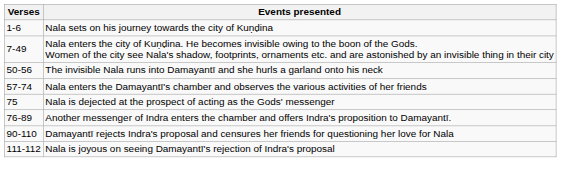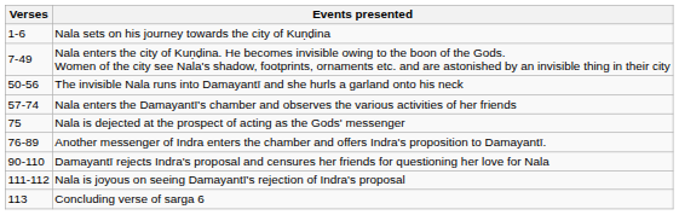 <table class="wikitable">
 <tr>
 <th>Verses</th>
 <th>Events presented</th>
 </tr>
 <tr>
 <td>1-6</td>
 <td>Nala sets on his journey towards the city of Kuṇḍina</td>
 </tr>
 <tr>
 <td>7-49</td>
 <td>Nala enters the city of Kuṇḍina. He becomes invisible owing to the boon of the Gods. <br>Women of the city see Nala's shadow, footprints, ornaments etc. and are astonished by an invisible thing in their city</td>
 </tr>
 <tr>
 <td>50-56</td>
 <td>The invisible Nala runs into Damayantī and she hurls a garland onto his neck</td>
 </tr>
 <tr>
 <td>57-74</td>
 <td>Nala enters the Damayantī's chamber and observes the various activities of her friends</td>
 </tr>
 <tr>
 <td>75</td>
 <td>Nala is dejected at the prospect of acting as the Gods' messenger</td>
 </tr>
 <tr>
 <td>76-89</td>
 <td>Another messenger of Indra enters the chamber and offers Indra's proposition to Damayantī.</td>
 </tr>
 <tr>
 <td>90-110</td>
 <td>Damayantī rejects Indra's proposal and censures her friends for questioning her love for Nala</td>
 </tr>
 <tr>
 <td>111-112</td>
 <td>Nala is joyous on seeing Damayantī's rejection of Indra's proposal</td>
 </tr>
+<tr>
+<td>113</td>
+<td>Concluding verse of sarga 6</td>
+</tr>
 </table>
